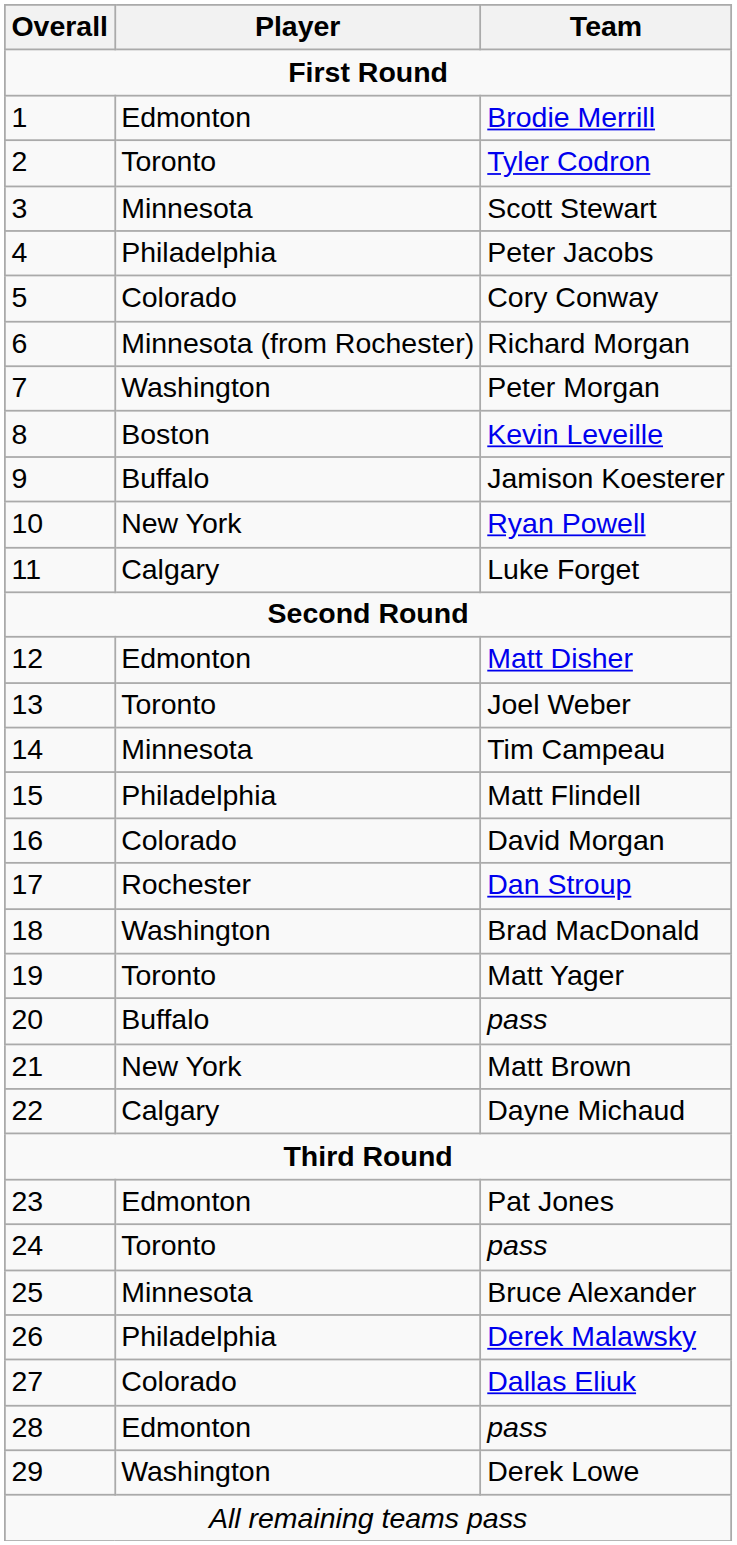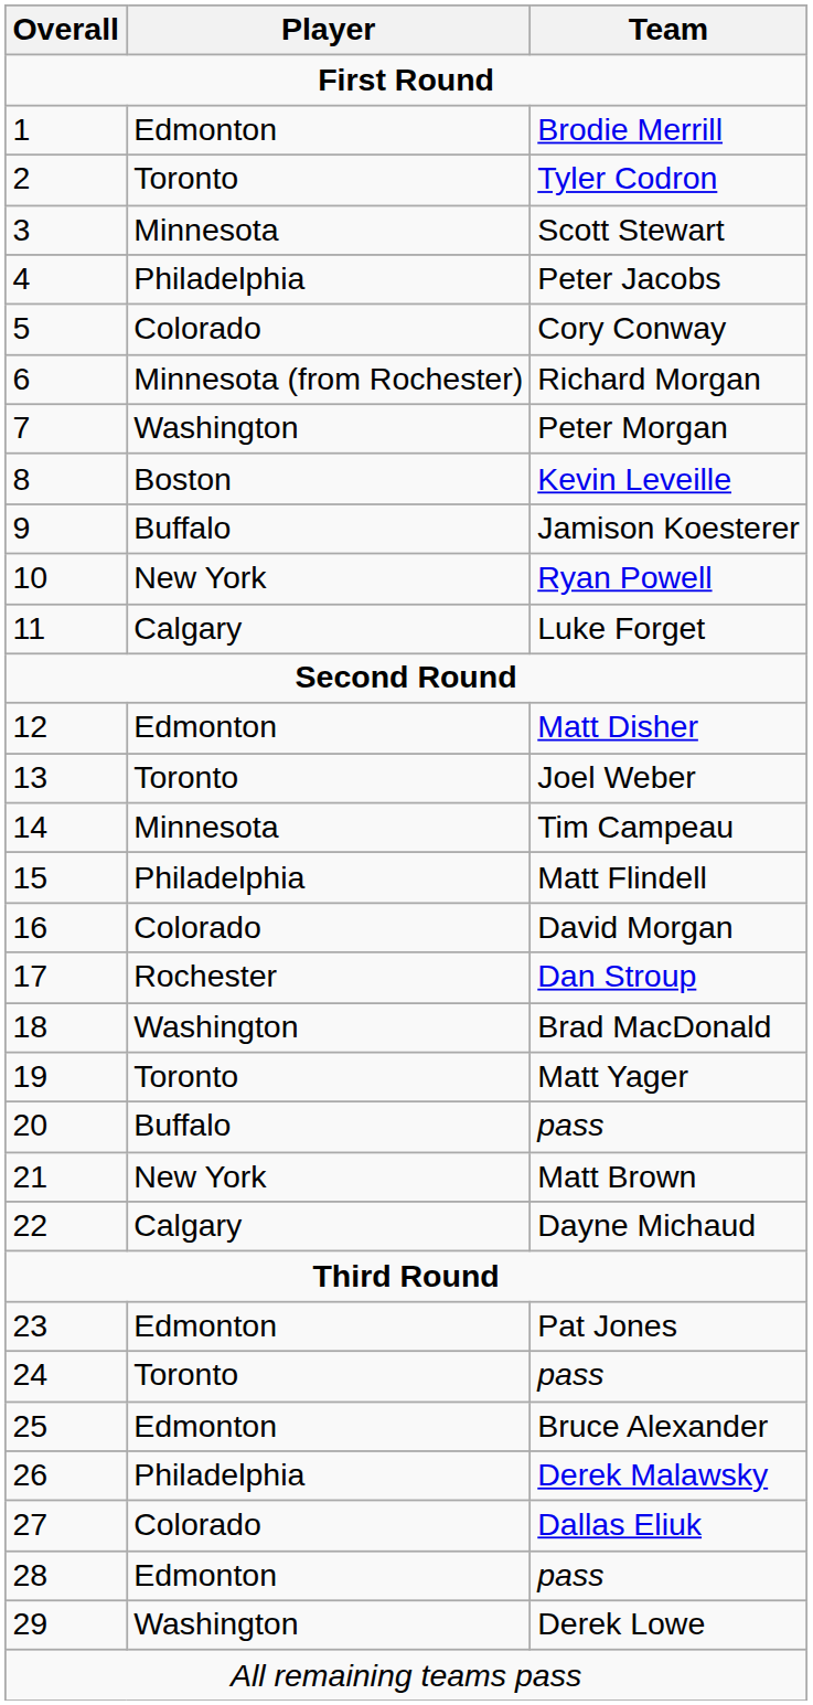 <table class="wikitable">
 <tr>
 <th>Overall</th>
 <th>Player</th>
 <th>Team</th>
 </tr>
 <tr>
 <td align="center" colspan="3"><strong>First Round</strong></td>
 </tr>
 <tr>
 <td>1</td>
 <td>Edmonton</td>
 <td><a href='#'>Brodie Merrill</a></td>
 </tr>
 <tr>
 <td>2</td>
 <td>Toronto</td>
 <td><a href='#'>Tyler Codron</a></td>
 </tr>
 <tr>
 <td>3</td>
 <td>Minnesota</td>
 <td>Scott Stewart</td>
 </tr>
 <tr>
 <td>4</td>
 <td>Philadelphia</td>
 <td>Peter Jacobs</td>
 </tr>
 <tr>
 <td>5</td>
 <td>Colorado</td>
 <td>Cory Conway</td>
 </tr>
 <tr>
 <td>6</td>
 <td>Minnesota (from Rochester)</td>
 <td>Richard Morgan</td>
 </tr>
 <tr>
 <td>7</td>
 <td>Washington</td>
 <td>Peter Morgan</td>
 </tr>
 <tr>
 <td>8</td>
 <td>Boston</td>
 <td><a href='#'>Kevin Leveille</a></td>
 </tr>
 <tr>
 <td>9</td>
 <td>Buffalo</td>
 <td>Jamison Koesterer</td>
 </tr>
 <tr>
 <td>10</td>
 <td>New York</td>
 <td><a href='#'>Ryan Powell</a></td>
 </tr>
 <tr>
 <td>11</td>
 <td>Calgary</td>
 <td>Luke Forget</td>
 </tr>
 <tr>
 <td align="center" colspan="3"><strong>Second Round</strong></td>
 </tr>
 <tr>
 <td>12</td>
 <td>Edmonton</td>
 <td><a href='#'>Matt Disher</a></td>
 </tr>
 <tr>
 <td>13</td>
 <td>Toronto</td>
 <td>Joel Weber</td>
 </tr>
 <tr>
 <td>14</td>
 <td>Minnesota</td>
 <td>Tim Campeau</td>
 </tr>
 <tr>
 <td>15</td>
 <td>Philadelphia</td>
 <td>Matt Flindell</td>
 </tr>
 <tr>
 <td>16</td>
 <td>Colorado</td>
 <td>David Morgan</td>
 </tr>
 <tr>
 <td>17</td>
 <td>Rochester</td>
 <td><a href='#'>Dan Stroup</a></td>
 </tr>
 <tr>
 <td>18</td>
 <td>Washington</td>
 <td>Brad MacDonald</td>
 </tr>
 <tr>
 <td>19</td>
 <td>Toronto</td>
 <td>Matt Yager</td>
 </tr>
 <tr>
 <td>20</td>
 <td>Buffalo</td>
 <td><em>pass</em></td>
 </tr>
 <tr>
 <td>21</td>
 <td>New York</td>
 <td>Matt Brown</td>
 </tr>
 <tr>
 <td>22</td>
 <td>Calgary</td>
 <td>Dayne Michaud</td>
 </tr>
 <tr>
 <td align="center" colspan="3"><strong>Third Round</strong></td>
 </tr>
 <tr>
 <td>23</td>
 <td>Edmonton</td>
 <td>Pat Jones</td>
 </tr>
 <tr>
 <td>24</td>
 <td>Toronto</td>
 <td><em>pass</em></td>
 </tr>
 <tr>
 <td>25</td>
-<td>Minnesota</td>
+<td>Edmonton</td>
 <td>Bruce Alexander</td>
 </tr>
 <tr>
 <td>26</td>
 <td>Philadelphia</td>
 <td><a href='#'>Derek Malawsky</a></td>
 </tr>
 <tr>
 <td>27</td>
 <td>Colorado</td>
 <td><a href='#'>Dallas Eliuk</a></td>
 </tr>
 <tr>
 <td>28</td>
 <td>Edmonton</td>
 <td><em>pass</em></td>
 </tr>
 <tr>
 <td>29</td>
 <td>Washington</td>
 <td>Derek Lowe</td>
 </tr>
 <tr>
 <td align="center" colspan="3"><em>All remaining teams pass</em></td>
 </tr>
 </table>
